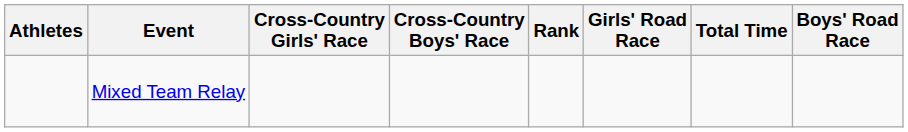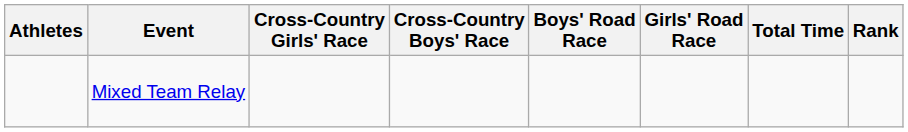 <table class="wikitable" style="font-size:90%;">
 <tr>
 <th>Athletes</th>
 <th>Event</th>
 <th>Cross-Country<br>Girls' Race</th>
 <th>Cross-Country<br>Boys' Race</th>
-<th>Rank</th>
+<th>Boys' Road<br>Race</th>
 <th>Girls' Road<br>Race</th>
 <th>Total Time</th>
-<th>Boys' Road<br>Race</th>
+<th>Rank</th>
 </tr>
 <tr align=center>
 <td align=left><br><br><br></td>
 <td align=left><a href='#'>Mixed Team Relay</a></td>
 <td></td>
 <td></td>
 <td></td>
 <td></td>
 <td></td>
 <td></td>
 </tr>
 </table>
